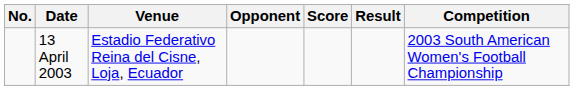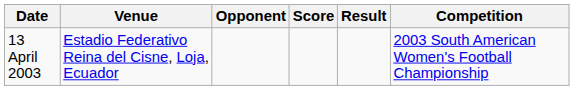 <table class="wikitable">
 <tr>
-<th>No.</th>
 <th>Date</th>
 <th>Venue</th>
 <th>Opponent</th>
 <th>Score</th>
 <th>Result</th>
 <th>Competition</th>
 </tr>
 <tr>
-<td></td>
 <td>13 April 2003</td>
 <td><a href='#'>Estadio Federativo Reina del Cisne</a>, <a href='#'>Loja</a>, <a href='#'>Ecuador</a></td>
 <td></td>
 <td></td>
 <td></td>
 <td><a href='#'>2003 South American Women's Football Championship</a></td>
 </tr>
 </table>
